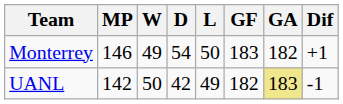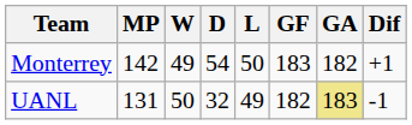 <table class="wikitable">
 <tr>
 <th>Team</th>
 <th>MP</th>
 <th>W</th>
 <th>D</th>
 <th>L</th>
 <th>GF</th>
 <th>GA</th>
 <th>Dif</th>
 </tr>
 <tr>
 <td><a href='#'>Monterrey</a></td>
-<td>146</td>
+<td>142</td>
 <td>49</td>
 <td>54</td>
 <td>50</td>
 <td>183</td>
 <td>182</td>
 <td>+1</td>
 </tr>
 <tr>
 <td><a href='#'>UANL</a></td>
-<td>142</td>
+<td>131</td>
 <td>50</td>
-<td>42</td>
+<td>32</td>
 <td>49</td>
 <td>182</td>
 <td style="background: khaki;">183</td>
 <td>-1</td>
 </tr>
 </table>
